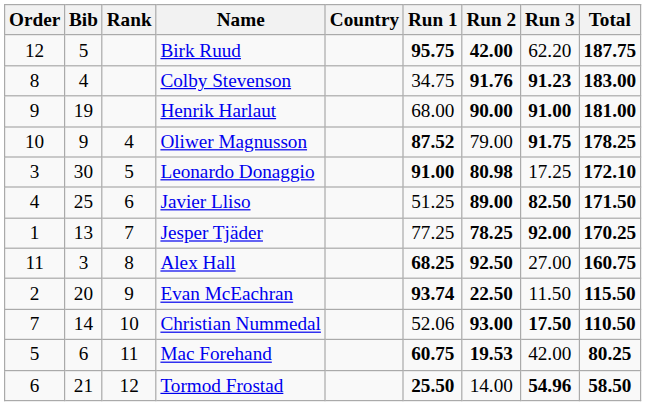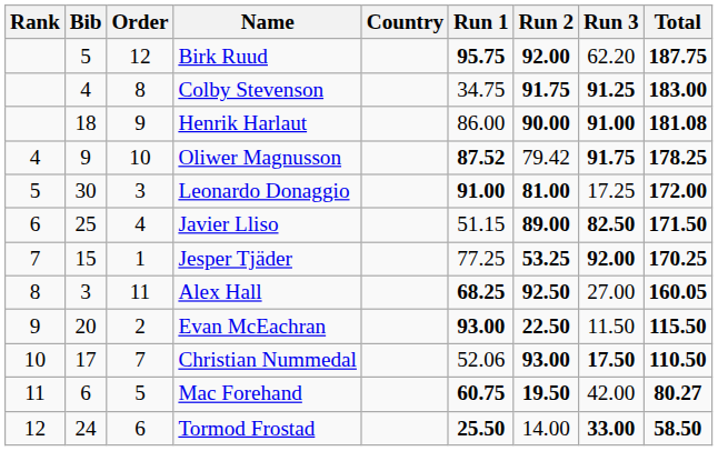 <table class="wikitable sortable" style="text-align:center">
 <tr>
+<th>Rank</th>
+<th>Bib</th>
 <th>Order</th>
-<th>Bib</th>
-<th>Rank</th>
 <th>Name</th>
 <th>Country</th>
 <th>Run 1</th>
 <th>Run 2</th>
 <th>Run 3</th>
 <th>Total</th>
 </tr>
 <tr>
+<td></td>
+<td>5</td>
 <td>12</td>
-<td>5</td>
-<td></td>
 <td align=left><a href='#'>Birk Ruud</a></td>
 <td align=left></td>
 <td><strong>95.75</strong></td>
-<td><strong>42.00</strong></td>
+<td><strong>92.00</strong></td>
 <td>62.20</td>
 <td><strong>187.75</strong></td>
 </tr>
 <tr>
+<td></td>
+<td>4</td>
 <td>8</td>
-<td>4</td>
-<td></td>
 <td align=left><a href='#'>Colby Stevenson</a></td>
 <td align=left></td>
 <td>34.75</td>
-<td><strong>91.76</strong></td>
-<td><strong>91.23</strong></td>
+<td><strong>91.75</strong></td>
+<td><strong>91.25</strong></td>
 <td><strong>183.00</strong></td>
 </tr>
 <tr>
+<td></td>
+<td>18</td>
 <td>9</td>
-<td>19</td>
-<td></td>
 <td align=left><a href='#'>Henrik Harlaut</a></td>
 <td align=left></td>
-<td>68.00</td>
+<td>86.00</td>
 <td><strong>90.00</strong></td>
 <td><strong>91.00</strong></td>
-<td><strong>181.00</strong></td>
+<td><strong>181.08</strong></td>
 </tr>
 <tr>
+<td>4</td>
+<td>9</td>
 <td>10</td>
-<td>9</td>
-<td>4</td>
 <td align=left><a href='#'>Oliwer Magnusson</a></td>
 <td align=left></td>
 <td><strong>87.52</strong></td>
-<td>79.00</td>
+<td>79.42</td>
 <td><strong>91.75</strong></td>
 <td><strong>178.25</strong></td>
 </tr>
 <tr>
+<td>5</td>
+<td>30</td>
 <td>3</td>
-<td>30</td>
-<td>5</td>
 <td align=left><a href='#'>Leonardo Donaggio</a></td>
 <td align=left></td>
 <td><strong>91.00</strong></td>
-<td><strong>80.98</strong></td>
+<td><strong>81.00</strong></td>
 <td>17.25</td>
-<td><strong>172.10</strong></td>
+<td><strong>172.00</strong></td>
 </tr>
 <tr>
+<td>6</td>
+<td>25</td>
 <td>4</td>
-<td>25</td>
-<td>6</td>
 <td align=left><a href='#'>Javier Lliso</a></td>
 <td align=left></td>
-<td>51.25</td>
+<td>51.15</td>
 <td><strong>89.00</strong></td>
 <td><strong>82.50</strong></td>
 <td><strong>171.50</strong></td>
 </tr>
 <tr>
+<td>7</td>
+<td>15</td>
 <td>1</td>
-<td>13</td>
-<td>7</td>
 <td align=left><a href='#'>Jesper Tjäder</a></td>
 <td align=left></td>
 <td>77.25</td>
-<td><strong>78.25</strong></td>
+<td><strong>53.25</strong></td>
 <td><strong>92.00</strong></td>
 <td><strong>170.25</strong></td>
 </tr>
 <tr>
+<td>8</td>
+<td>3</td>
 <td>11</td>
-<td>3</td>
-<td>8</td>
 <td align=left><a href='#'>Alex Hall</a></td>
 <td align=left></td>
 <td><strong>68.25</strong></td>
 <td><strong>92.50</strong></td>
 <td>27.00</td>
-<td><strong>160.75</strong></td>
+<td><strong>160.05</strong></td>
 </tr>
 <tr>
+<td>9</td>
+<td>20</td>
 <td>2</td>
-<td>20</td>
-<td>9</td>
 <td align=left><a href='#'>Evan McEachran</a></td>
 <td align=left></td>
-<td><strong>93.74</strong></td>
+<td><strong>93.00</strong></td>
 <td><strong>22.50</strong></td>
 <td>11.50</td>
 <td><strong>115.50</strong></td>
 </tr>
 <tr>
+<td>10</td>
+<td>17</td>
 <td>7</td>
-<td>14</td>
-<td>10</td>
 <td align=left><a href='#'>Christian Nummedal</a></td>
 <td align=left></td>
 <td>52.06</td>
 <td><strong>93.00</strong></td>
 <td><strong>17.50</strong></td>
 <td><strong>110.50</strong></td>
 </tr>
 <tr>
+<td>11</td>
+<td>6</td>
 <td>5</td>
-<td>6</td>
-<td>11</td>
 <td align=left><a href='#'>Mac Forehand</a></td>
 <td align=left></td>
 <td><strong>60.75</strong></td>
-<td><strong>19.53</strong></td>
+<td><strong>19.50</strong></td>
 <td>42.00</td>
-<td><strong>80.25</strong></td>
+<td><strong>80.27</strong></td>
 </tr>
 <tr>
+<td>12</td>
+<td>24</td>
 <td>6</td>
-<td>21</td>
-<td>12</td>
 <td align=left><a href='#'>Tormod Frostad</a></td>
 <td align=left></td>
 <td><strong>25.50</strong></td>
 <td>14.00</td>
-<td><strong>54.96</strong></td>
+<td><strong>33.00</strong></td>
 <td><strong>58.50</strong></td>
 </tr>
 </table>
